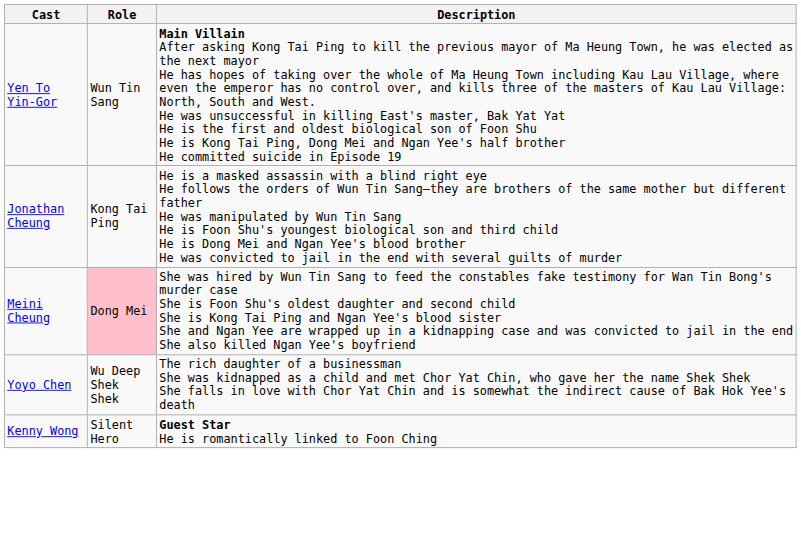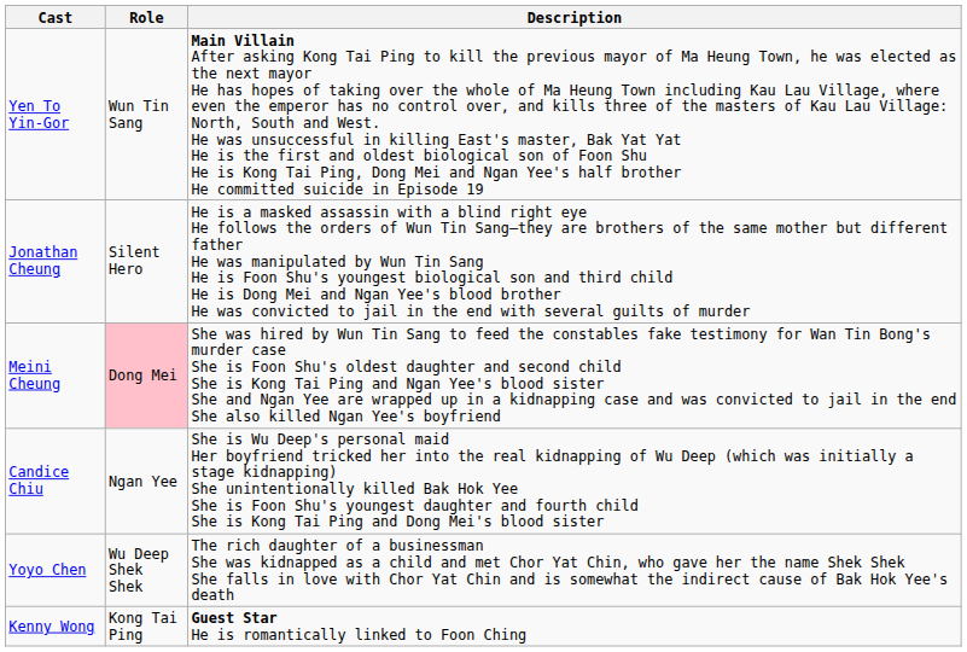 <table class="wikitable">
 <tr>
 <th>Cast</th>
 <th>Role</th>
 <th>Description</th>
 </tr>
 <tr>
 <td><a href='#'>Yen To Yin-Gor</a></td>
 <td>Wun Tin Sang</td>
 <td><strong>Main Villain</strong><br>After asking Kong Tai Ping to kill the previous mayor of Ma Heung Town, he was elected as the next mayor<br>He has hopes of taking over the whole of Ma Heung Town including Kau Lau Village, where even the emperor has no control over, and kills three of the masters of Kau Lau Village: North, South and West.<br>He was unsuccessful in killing East's master, Bak Yat Yat<br>He is the first and oldest biological son of Foon Shu<br>He is Kong Tai Ping, Dong Mei and Ngan Yee's half brother<br>He committed suicide in Episode 19</td>
 </tr>
 <tr>
 <td><a href='#'>Jonathan Cheung</a></td>
-<td>Kong Tai Ping</td>
+<td>Silent Hero</td>
 <td>He is a masked assassin with a blind right eye<br>He follows the orders of Wun Tin Sang—they are brothers of the same mother but different father<br>He was manipulated by Wun Tin Sang<br>He is Foon Shu's youngest biological son and third child<br>He is Dong Mei and Ngan Yee's blood brother<br>He was convicted to jail in the end with several guilts of murder</td>
 </tr>
 <tr>
 <td><a href='#'>Meini Cheung</a></td>
 <td style="background: pink;">Dong Mei</td>
 <td>She was hired by Wun Tin Sang to feed the constables fake testimony for Wan Tin Bong's murder case<br>She is Foon Shu's oldest daughter and second child<br>She is Kong Tai Ping and Ngan Yee's blood sister<br>She and Ngan Yee are wrapped up in a kidnapping case and was convicted to jail in the end<br>She also killed Ngan Yee's boyfriend</td>
 </tr>
 <tr>
+<td><a href='#'>Candice Chiu</a></td>
+<td>Ngan Yee</td>
+<td>She is Wu Deep's personal maid<br>Her boyfriend tricked her into the real kidnapping of Wu Deep (which was initially a stage kidnapping)<br>She unintentionally killed Bak Hok Yee<br>She is Foon Shu's youngest daughter and fourth child<br>She is Kong Tai Ping and Dong Mei's blood sister</td>
+</tr>
+<tr>
 <td><a href='#'>Yoyo Chen</a></td>
 <td>Wu Deep<br>Shek Shek</td>
 <td>The rich daughter of a businessman<br>She was kidnapped as a child and met Chor Yat Chin, who gave her the name Shek Shek<br>She falls in love with Chor Yat Chin and is somewhat the indirect cause of Bak Hok Yee's death</td>
 </tr>
 <tr>
 <td><a href='#'>Kenny Wong</a></td>
-<td>Silent Hero</td>
+<td>Kong Tai Ping</td>
 <td><strong>Guest Star</strong><br>He is romantically linked to Foon Ching</td>
 </tr>
 </table>
